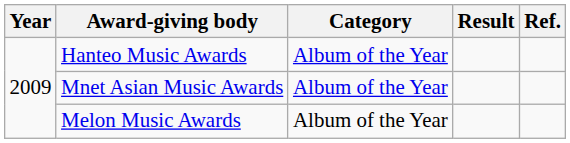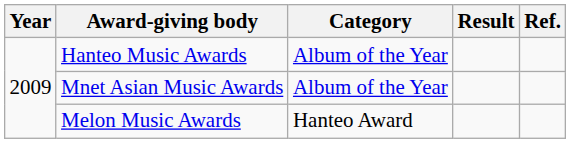 <table class="wikitable">
 <tr>
 <th>Year</th>
 <th>Award-giving body</th>
 <th>Category</th>
 <th>Result</th>
 <th>Ref.</th>
 </tr>
 <tr>
 <td rowspan="3" style="text-align:center;">2009</td>
 <td><a href='#'>Hanteo Music Awards</a></td>
 <td><a href='#'>Album of the Year</a></td>
 <td></td>
 <td align="center"></td>
 </tr>
 <tr>
 <td><a href='#'>Mnet Asian Music Awards</a></td>
 <td><a href='#'>Album of the Year</a></td>
 <td></td>
 <td align="center"></td>
 </tr>
 <tr>
 <td><a href='#'>Melon Music Awards</a></td>
-<td>Album of the Year</td>
+<td>Hanteo Award</td>
 <td></td>
 <td align="center"></td>
 </tr>
 </table>
